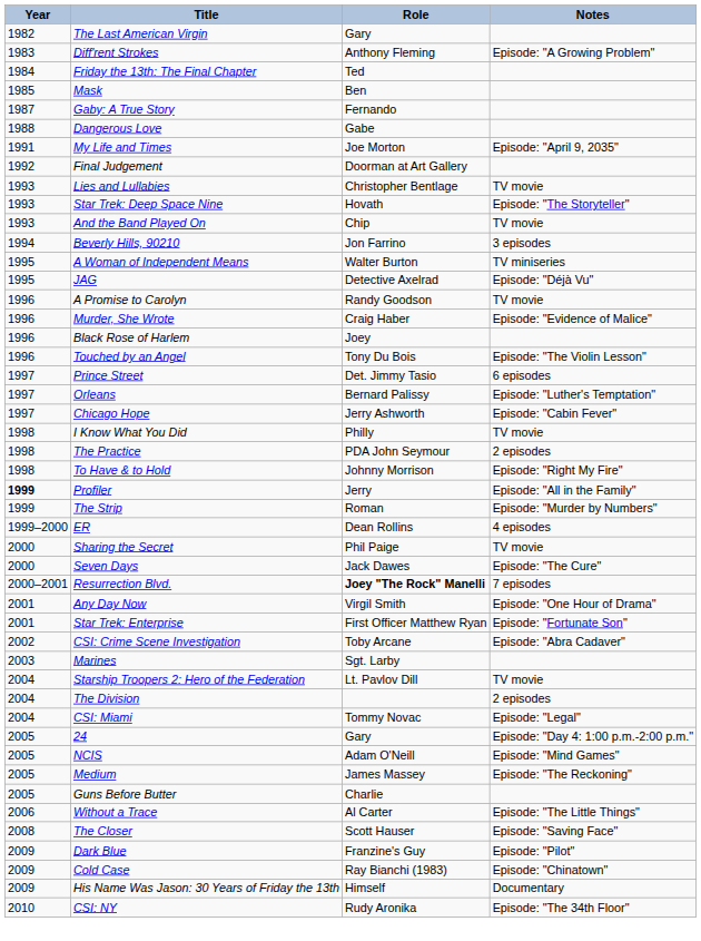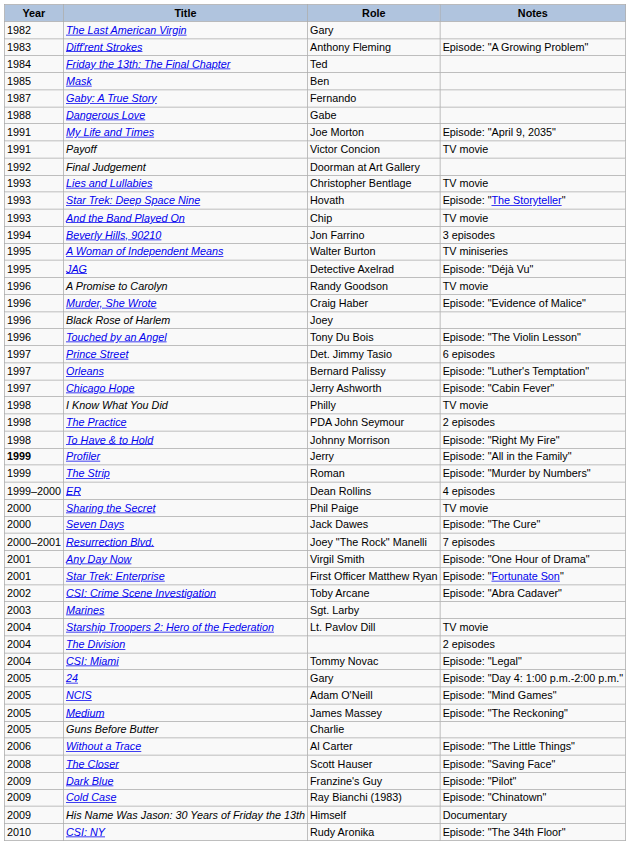 <table class="wikitable" style="font-size:90%;">
 <tr>
 <th style="background:#B0C4DE;">Year</th>
 <th style="background:#B0C4DE;">Title</th>
 <th style="background:#B0C4DE;">Role</th>
 <th style="background:#B0C4DE;">Notes</th>
 </tr>
 <tr>
 <td>1982</td>
 <td><em><a href='#'>The Last American Virgin</a></em></td>
 <td>Gary</td>
 <td></td>
 </tr>
 <tr>
 <td>1983</td>
 <td><em><a href='#'>Diff'rent Strokes</a></em></td>
 <td>Anthony Fleming</td>
 <td>Episode: "A Growing Problem"</td>
 </tr>
 <tr>
 <td>1984</td>
 <td><em><a href='#'>Friday the 13th: The Final Chapter</a></em></td>
 <td>Ted</td>
 <td></td>
 </tr>
 <tr>
 <td>1985</td>
 <td><em><a href='#'>Mask</a></em></td>
 <td>Ben</td>
 <td></td>
 </tr>
 <tr>
 <td>1987</td>
 <td><em><a href='#'>Gaby: A True Story</a></em></td>
 <td>Fernando</td>
 <td></td>
 </tr>
 <tr>
 <td>1988</td>
 <td><em><a href='#'>Dangerous Love</a></em></td>
 <td>Gabe</td>
 <td></td>
 </tr>
 <tr>
 <td>1991</td>
 <td><em><a href='#'>My Life and Times</a></em></td>
 <td>Joe Morton</td>
 <td>Episode: "April 9, 2035"</td>
+</tr>
+<tr>
+<td>1991</td>
+<td><em>Payoff</em></td>
+<td>Victor Concion</td>
+<td>TV movie</td>
 </tr>
 <tr>
 <td>1992</td>
 <td><em>Final Judgement</em></td>
 <td>Doorman at Art Gallery</td>
 <td></td>
 </tr>
 <tr>
 <td>1993</td>
 <td><em><a href='#'>Lies and Lullabies</a></em></td>
 <td>Christopher Bentlage</td>
 <td>TV movie</td>
 </tr>
 <tr>
 <td>1993</td>
 <td><em><a href='#'>Star Trek: Deep Space Nine</a></em></td>
 <td>Hovath</td>
 <td>Episode: "<a href='#'>The Storyteller</a>"</td>
 </tr>
 <tr>
 <td>1993</td>
 <td><em><a href='#'>And the Band Played On</a></em></td>
 <td>Chip</td>
 <td>TV movie</td>
 </tr>
 <tr>
 <td>1994</td>
 <td><em><a href='#'>Beverly Hills, 90210</a></em></td>
 <td>Jon Farrino</td>
 <td>3 episodes</td>
 </tr>
 <tr>
 <td>1995</td>
 <td><em><a href='#'>A Woman of Independent Means</a></em></td>
 <td>Walter Burton</td>
 <td>TV miniseries</td>
 </tr>
 <tr>
 <td>1995</td>
 <td><em><a href='#'>JAG</a></em></td>
 <td>Detective Axelrad</td>
 <td>Episode: "Déjà Vu"</td>
 </tr>
 <tr>
 <td>1996</td>
 <td><em>A Promise to Carolyn</em></td>
 <td>Randy Goodson</td>
 <td>TV movie</td>
 </tr>
 <tr>
 <td>1996</td>
 <td><em><a href='#'>Murder, She Wrote</a></em></td>
 <td>Craig Haber</td>
 <td>Episode: "Evidence of Malice"</td>
 </tr>
 <tr>
 <td>1996</td>
 <td><em>Black Rose of Harlem</em></td>
 <td>Joey</td>
 <td></td>
 </tr>
 <tr>
 <td>1996</td>
 <td><em><a href='#'>Touched by an Angel</a></em></td>
 <td>Tony Du Bois</td>
 <td>Episode: "The Violin Lesson"</td>
 </tr>
 <tr>
 <td>1997</td>
 <td><em><a href='#'>Prince Street</a></em></td>
 <td>Det. Jimmy Tasio</td>
 <td>6 episodes</td>
 </tr>
 <tr>
 <td>1997</td>
 <td><em><a href='#'>Orleans</a></em></td>
 <td>Bernard Palissy</td>
 <td>Episode: "Luther's Temptation"</td>
 </tr>
 <tr>
 <td>1997</td>
 <td><em><a href='#'>Chicago Hope</a></em></td>
 <td>Jerry Ashworth</td>
 <td>Episode: "Cabin Fever"</td>
 </tr>
 <tr>
 <td>1998</td>
 <td><em>I Know What You Did</em></td>
 <td>Philly</td>
 <td>TV movie</td>
 </tr>
 <tr>
 <td>1998</td>
 <td><em><a href='#'>The Practice</a></em></td>
 <td>PDA John Seymour</td>
 <td>2 episodes</td>
 </tr>
 <tr>
 <td>1998</td>
 <td><em><a href='#'>To Have & to Hold</a></em></td>
 <td>Johnny Morrison</td>
 <td>Episode: "Right My Fire"</td>
 </tr>
 <tr>
 <td><strong>1999</strong></td>
 <td><em><a href='#'>Profiler</a></em></td>
 <td>Jerry</td>
 <td>Episode: "All in the Family"</td>
 </tr>
 <tr>
 <td>1999</td>
 <td><em><a href='#'>The Strip</a></em></td>
 <td>Roman</td>
 <td>Episode: "Murder by Numbers"</td>
 </tr>
 <tr>
 <td>1999–2000</td>
 <td><em><a href='#'>ER</a></em></td>
 <td>Dean Rollins</td>
 <td>4 episodes</td>
 </tr>
 <tr>
 <td>2000</td>
 <td><em><a href='#'>Sharing the Secret</a></em></td>
 <td>Phil Paige</td>
 <td>TV movie</td>
 </tr>
 <tr>
 <td>2000</td>
 <td><em><a href='#'>Seven Days</a></em></td>
 <td>Jack Dawes</td>
 <td>Episode: "The Cure"</td>
 </tr>
 <tr>
 <td>2000–2001</td>
 <td><em><a href='#'>Resurrection Blvd.</a></em></td>
-<td><strong>Joey "The Rock" Manelli</strong></td>
+<td>Joey "The Rock" Manelli</td>
 <td>7 episodes</td>
 </tr>
 <tr>
 <td>2001</td>
 <td><em><a href='#'>Any Day Now</a></em></td>
 <td>Virgil Smith</td>
 <td>Episode: "One Hour of Drama"</td>
 </tr>
 <tr>
 <td>2001</td>
 <td><em><a href='#'>Star Trek: Enterprise</a></em></td>
 <td>First Officer Matthew Ryan</td>
 <td>Episode: "<a href='#'>Fortunate Son</a>"</td>
 </tr>
 <tr>
 <td>2002</td>
 <td><em><a href='#'>CSI: Crime Scene Investigation</a></em></td>
 <td>Toby Arcane</td>
 <td>Episode: "Abra Cadaver"</td>
 </tr>
 <tr>
 <td>2003</td>
 <td><em><a href='#'>Marines</a></em></td>
 <td>Sgt. Larby</td>
 <td></td>
 </tr>
 <tr>
 <td>2004</td>
 <td><em><a href='#'>Starship Troopers 2: Hero of the Federation</a></em></td>
 <td>Lt. Pavlov Dill</td>
 <td>TV movie</td>
 </tr>
 <tr>
 <td>2004</td>
 <td><em><a href='#'>The Division</a></em></td>
 <td></td>
 <td>2 episodes</td>
 </tr>
 <tr>
 <td>2004</td>
 <td><em><a href='#'>CSI: Miami</a></em></td>
 <td>Tommy Novac</td>
 <td>Episode: "Legal"</td>
 </tr>
 <tr>
 <td>2005</td>
 <td><em><a href='#'>24</a></em></td>
 <td>Gary</td>
 <td>Episode: "Day 4: 1:00 p.m.-2:00 p.m."</td>
 </tr>
 <tr>
 <td>2005</td>
 <td><em><a href='#'>NCIS</a></em></td>
 <td>Adam O'Neill</td>
 <td>Episode: "Mind Games"</td>
 </tr>
 <tr>
 <td>2005</td>
 <td><em><a href='#'>Medium</a></em></td>
 <td>James Massey</td>
 <td>Episode: "The Reckoning"</td>
 </tr>
 <tr>
 <td>2005</td>
 <td><em>Guns Before Butter</em></td>
 <td>Charlie</td>
 <td></td>
 </tr>
 <tr>
 <td>2006</td>
 <td><em><a href='#'>Without a Trace</a></em></td>
 <td>Al Carter</td>
 <td>Episode: "The Little Things"</td>
 </tr>
 <tr>
 <td>2008</td>
 <td><em><a href='#'>The Closer</a></em></td>
 <td>Scott Hauser</td>
 <td>Episode: "Saving Face"</td>
 </tr>
 <tr>
 <td>2009</td>
 <td><em><a href='#'>Dark Blue</a></em></td>
 <td>Franzine's Guy</td>
 <td>Episode: "Pilot"</td>
 </tr>
 <tr>
 <td>2009</td>
 <td><em><a href='#'>Cold Case</a></em></td>
 <td>Ray Bianchi (1983)</td>
 <td>Episode: "Chinatown"</td>
 </tr>
 <tr>
 <td>2009</td>
 <td><em>His Name Was Jason: 30 Years of Friday the 13th</em></td>
 <td>Himself</td>
 <td>Documentary</td>
 </tr>
 <tr>
 <td>2010</td>
 <td><em><a href='#'>CSI: NY</a></em></td>
 <td>Rudy Aronika</td>
 <td>Episode: "The 34th Floor"</td>
 </tr>
 </table>
